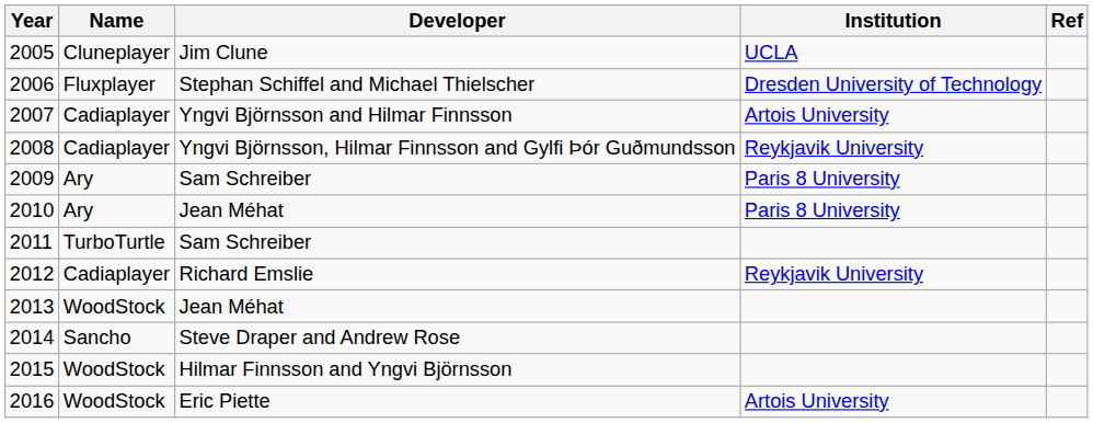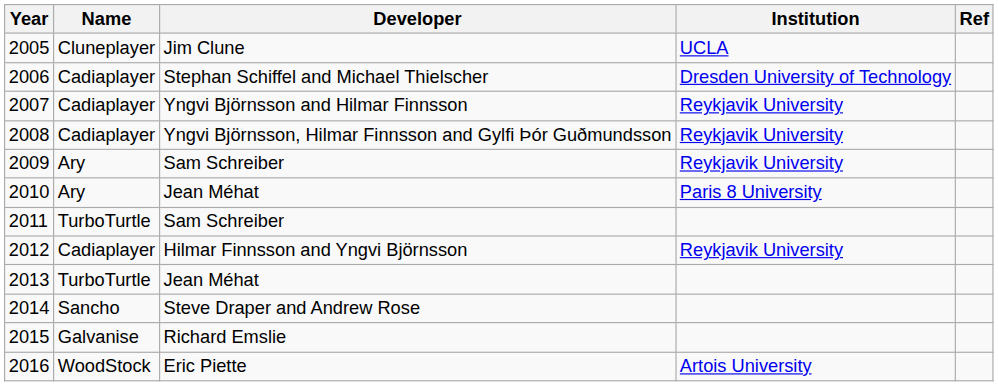 <table class="wikitable sortable">
 <tr>
 <th>Year</th>
 <th>Name</th>
 <th>Developer</th>
 <th>Institution</th>
 <th>Ref</th>
 </tr>
 <tr>
 <td>2005</td>
 <td>Cluneplayer</td>
 <td>Jim Clune</td>
 <td><a href='#'>UCLA</a></td>
 </tr>
 <tr>
 <td>2006</td>
-<td>Fluxplayer</td>
+<td>Cadiaplayer</td>
 <td>Stephan Schiffel and Michael Thielscher</td>
 <td><a href='#'>Dresden University of Technology</a></td>
 <td></td>
 </tr>
 <tr>
 <td>2007</td>
 <td>Cadiaplayer</td>
 <td>Yngvi Björnsson and Hilmar Finnsson</td>
-<td><a href='#'>Artois University</a></td>
+<td><a href='#'>Reykjavik University</a></td>
 <td></td>
 </tr>
 <tr>
 <td>2008</td>
 <td>Cadiaplayer</td>
 <td>Yngvi Björnsson, Hilmar Finnsson and Gylfi Þór Guðmundsson</td>
 <td><a href='#'>Reykjavik University</a></td>
 <td></td>
 </tr>
 <tr>
 <td>2009</td>
 <td>Ary</td>
 <td>Sam Schreiber</td>
-<td><a href='#'>Paris 8 University</a></td>
+<td><a href='#'>Reykjavik University</a></td>
 <td></td>
 </tr>
 <tr>
 <td>2010</td>
 <td>Ary</td>
 <td>Jean Méhat</td>
 <td><a href='#'>Paris 8 University</a></td>
 <td></td>
 </tr>
 <tr>
 <td>2011</td>
 <td>TurboTurtle</td>
 <td>Sam Schreiber</td>
 <td></td>
 <td></td>
 </tr>
 <tr>
 <td>2012</td>
 <td>Cadiaplayer</td>
-<td>Richard Emslie</td>
+<td>Hilmar Finnsson and Yngvi Björnsson</td>
 <td><a href='#'>Reykjavik University</a></td>
 <td></td>
 </tr>
 <tr>
 <td>2013</td>
-<td>WoodStock</td>
+<td>TurboTurtle</td>
 <td>Jean Méhat</td>
 <td></td>
 <td></td>
 </tr>
 <tr>
 <td>2014</td>
 <td>Sancho</td>
 <td>Steve Draper and Andrew Rose</td>
 <td></td>
 <td></td>
 </tr>
 <tr>
 <td>2015</td>
-<td>WoodStock</td>
-<td>Hilmar Finnsson and Yngvi Björnsson</td>
+<td>Galvanise</td>
+<td>Richard Emslie</td>
 <td></td>
 <td></td>
 </tr>
 <tr>
 <td>2016</td>
 <td>WoodStock</td>
 <td>Eric Piette</td>
 <td><a href='#'>Artois University</a></td>
 <td></td>
 </tr>
 </table>
